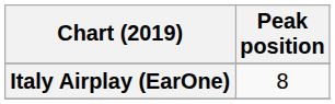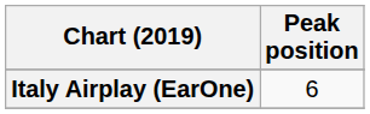 <table class="wikitable sortable plainrowheaders" style="text-align:center;">
 <tr>
 <th scope="col">Chart (2019)</th>
 <th scope="col">Peak<br>position</th>
 </tr>
 <tr>
 </tr>
 <tr>
 <th scope="row">Italy Airplay (EarOne)</th>
-<td>8</td>
+<td>6</td>
 </tr>
 <tr>
 </tr>
 </table>
